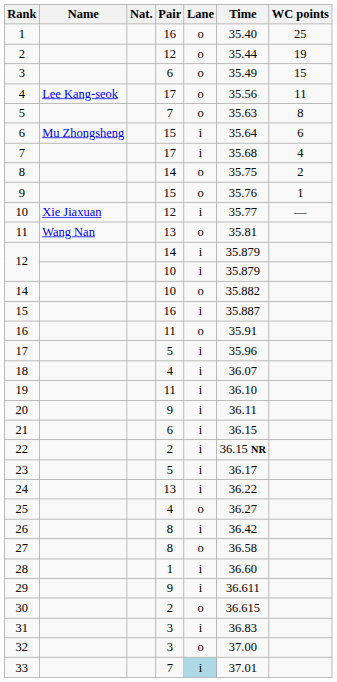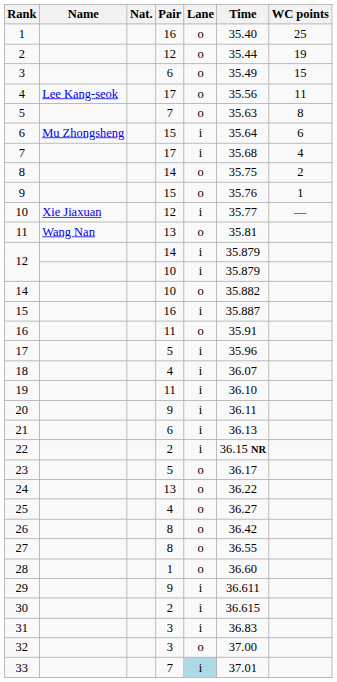 <table class="wikitable sortable" style="text-align:center">
 <tr>
 <th>Rank</th>
 <th>Name</th>
 <th>Nat.</th>
 <th>Pair</th>
 <th>Lane</th>
 <th>Time</th>
 <th>WC points</th>
 </tr>
 <tr>
 <td>1</td>
 <td align=left></td>
 <td></td>
 <td>16</td>
 <td>o</td>
 <td>35.40</td>
 <td>25</td>
 </tr>
 <tr>
 <td>2</td>
 <td align=left></td>
 <td></td>
 <td>12</td>
 <td>o</td>
 <td>35.44</td>
 <td>19</td>
 </tr>
 <tr>
 <td>3</td>
 <td align=left></td>
 <td></td>
 <td>6</td>
 <td>o</td>
 <td>35.49</td>
 <td>15</td>
 </tr>
 <tr>
 <td>4</td>
 <td align=left><a href='#'>Lee Kang-seok</a></td>
 <td></td>
 <td>17</td>
 <td>o</td>
 <td>35.56</td>
 <td>11</td>
 </tr>
 <tr>
 <td>5</td>
 <td align=left></td>
 <td></td>
 <td>7</td>
 <td>o</td>
 <td>35.63</td>
 <td>8</td>
 </tr>
 <tr>
 <td>6</td>
 <td align=left><a href='#'>Mu Zhongsheng</a></td>
 <td></td>
 <td>15</td>
 <td>i</td>
 <td>35.64</td>
 <td>6</td>
 </tr>
 <tr>
 <td>7</td>
 <td align=left></td>
 <td></td>
 <td>17</td>
 <td>i</td>
 <td>35.68</td>
 <td>4</td>
 </tr>
 <tr>
 <td>8</td>
 <td align=left></td>
 <td></td>
 <td>14</td>
 <td>o</td>
 <td>35.75</td>
 <td>2</td>
 </tr>
 <tr>
 <td>9</td>
 <td align=left></td>
 <td></td>
 <td>15</td>
 <td>o</td>
 <td>35.76</td>
 <td>1</td>
 </tr>
 <tr>
 <td>10</td>
 <td align=left><a href='#'>Xie Jiaxuan</a></td>
 <td></td>
 <td>12</td>
 <td>i</td>
 <td>35.77</td>
 <td>—</td>
 </tr>
 <tr>
 <td>11</td>
 <td align=left><a href='#'>Wang Nan</a></td>
 <td></td>
 <td>13</td>
 <td>o</td>
 <td>35.81</td>
 <td></td>
 </tr>
 <tr>
 <td rowspan=2>12</td>
 <td align=left></td>
 <td></td>
 <td>14</td>
 <td>i</td>
 <td>35.879</td>
 <td></td>
 </tr>
 <tr>
 <td align=left></td>
 <td></td>
 <td>10</td>
 <td>i</td>
 <td>35.879</td>
 <td></td>
 </tr>
 <tr>
 <td>14</td>
 <td align=left></td>
 <td></td>
 <td>10</td>
 <td>o</td>
 <td>35.882</td>
 <td></td>
 </tr>
 <tr>
 <td>15</td>
 <td align=left></td>
 <td></td>
 <td>16</td>
 <td>i</td>
 <td>35.887</td>
 <td></td>
 </tr>
 <tr>
 <td>16</td>
 <td align=left></td>
 <td></td>
 <td>11</td>
 <td>o</td>
 <td>35.91</td>
 <td></td>
 </tr>
 <tr>
 <td>17</td>
 <td align=left></td>
 <td></td>
 <td>5</td>
 <td>i</td>
 <td>35.96</td>
 <td></td>
 </tr>
 <tr>
 <td>18</td>
 <td align=left></td>
 <td></td>
 <td>4</td>
 <td>i</td>
 <td>36.07</td>
 <td></td>
 </tr>
 <tr>
 <td>19</td>
 <td align=left></td>
 <td></td>
 <td>11</td>
 <td>i</td>
 <td>36.10</td>
 <td></td>
 </tr>
 <tr>
 <td>20</td>
 <td align=left></td>
 <td></td>
 <td>9</td>
 <td>i</td>
 <td>36.11</td>
 <td></td>
 </tr>
 <tr>
 <td>21</td>
 <td align=left></td>
 <td></td>
 <td>6</td>
 <td>i</td>
-<td>36.15</td>
+<td>36.13</td>
 <td></td>
 </tr>
 <tr>
 <td>22</td>
 <td align=left></td>
 <td></td>
 <td>2</td>
 <td>i</td>
 <td>36.15 <small><strong>NR</strong></small></td>
 <td></td>
 </tr>
 <tr>
 <td>23</td>
 <td align=left></td>
 <td></td>
 <td>5</td>
-<td>i</td>
+<td>o</td>
 <td>36.17</td>
 <td></td>
 </tr>
 <tr>
 <td>24</td>
 <td align=left></td>
 <td></td>
 <td>13</td>
-<td>i</td>
+<td>o</td>
 <td>36.22</td>
 <td></td>
 </tr>
 <tr>
 <td>25</td>
 <td align=left></td>
 <td></td>
 <td>4</td>
 <td>o</td>
 <td>36.27</td>
 <td></td>
 </tr>
 <tr>
 <td>26</td>
 <td align=left></td>
 <td></td>
 <td>8</td>
-<td>i</td>
+<td>o</td>
 <td>36.42</td>
 <td></td>
 </tr>
 <tr>
 <td>27</td>
 <td align=left></td>
 <td></td>
 <td>8</td>
 <td>o</td>
-<td>36.58</td>
+<td>36.55</td>
 <td></td>
 </tr>
 <tr>
 <td>28</td>
 <td align=left></td>
 <td></td>
 <td>1</td>
-<td>i</td>
+<td>o</td>
 <td>36.60</td>
 <td></td>
 </tr>
 <tr>
 <td>29</td>
 <td align=left></td>
 <td></td>
 <td>9</td>
 <td>i</td>
 <td>36.611</td>
 <td></td>
 </tr>
 <tr>
 <td>30</td>
 <td align=left></td>
 <td></td>
 <td>2</td>
-<td>o</td>
+<td>i</td>
 <td>36.615</td>
 <td></td>
 </tr>
 <tr>
 <td>31</td>
 <td align=left></td>
 <td></td>
 <td>3</td>
 <td>i</td>
 <td>36.83</td>
 <td></td>
 </tr>
 <tr>
 <td>32</td>
 <td align=left></td>
 <td></td>
 <td>3</td>
 <td>o</td>
 <td>37.00</td>
 <td></td>
 </tr>
 <tr>
 <td>33</td>
 <td align=left></td>
 <td></td>
 <td>7</td>
 <td style="background: lightblue;">i</td>
 <td>37.01</td>
 <td></td>
 </tr>
 </table>
